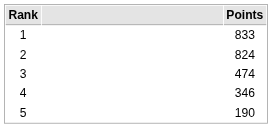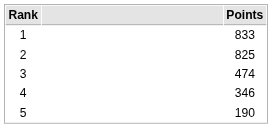 <table cellspacing="1" cellpadding="3" style="border:1px solid #AAAAAA;font-size:86%">
 <tr bgcolor="#E4E4E4">
 <th style="border-bottom:1px solid #AAAAAA" width=10>Rank</th>
 <th style="border-bottom:1px solid #AAAAAA" width=200></th>
 <th style="border-bottom:1px solid #AAAAAA" width=20>Points</th>
 </tr>
 <tr>
 <td align="center">1</td>
 <td></td>
 <td align=center>833</td>
 </tr>
 <tr>
 <td align="center">2</td>
 <td></td>
-<td align=center>824</td>
+<td align=center>825</td>
 </tr>
 <tr>
 <td align="center">3</td>
 <td></td>
 <td align=center>474</td>
 </tr>
 <tr>
 <td align="center">4</td>
 <td></td>
 <td align=center>346</td>
 </tr>
 <tr>
 <td align="center">5</td>
 <td></td>
 <td align=center>190</td>
 </tr>
 </table>
